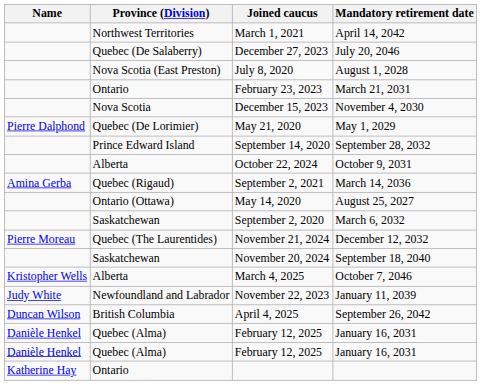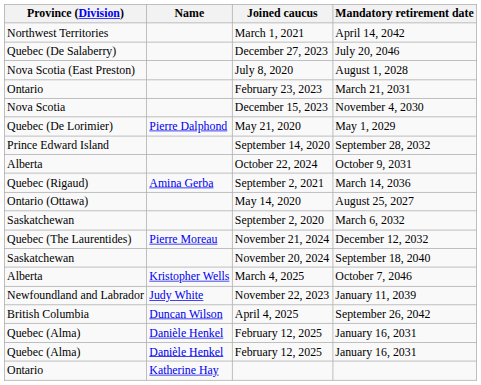 <table class="sortable wikitable">
 <tr>
+<th>Province (<a href='#'>Division</a>)</th>
 <th>Name</th>
-<th>Province (<a href='#'>Division</a>)</th>
 <th>Joined caucus</th>
 <th>Mandatory retirement date</th>
 </tr>
 <tr>
+<td>Northwest Territories</td>
 <td></td>
-<td>Northwest Territories</td>
 <td>March 1, 2021</td>
 <td>April 14, 2042</td>
 </tr>
 <tr>
+<td>Quebec (De Salaberry)</td>
 <td></td>
-<td>Quebec (De Salaberry)</td>
 <td>December 27, 2023</td>
 <td>July 20, 2046</td>
 </tr>
 <tr>
+<td>Nova Scotia (East Preston)</td>
 <td></td>
-<td>Nova Scotia (East Preston)</td>
 <td>July 8, 2020</td>
 <td>August 1, 2028</td>
 </tr>
 <tr>
+<td>Ontario</td>
 <td></td>
-<td>Ontario</td>
 <td>February 23, 2023</td>
 <td>March 21, 2031</td>
 </tr>
 <tr>
+<td>Nova Scotia</td>
 <td></td>
-<td>Nova Scotia</td>
 <td>December 15, 2023</td>
 <td>November 4, 2030</td>
 </tr>
 <tr>
+<td>Quebec (De Lorimier)</td>
 <td><a href='#'>Pierre Dalphond</a></td>
-<td>Quebec (De Lorimier)</td>
 <td>May 21, 2020</td>
 <td>May 1, 2029</td>
 </tr>
 <tr>
+<td>Prince Edward Island</td>
 <td></td>
-<td>Prince Edward Island</td>
 <td>September 14, 2020</td>
 <td>September 28, 2032</td>
 </tr>
 <tr>
+<td>Alberta</td>
 <td></td>
-<td>Alberta</td>
 <td>October 22, 2024</td>
 <td>October 9, 2031</td>
 </tr>
 <tr>
+<td>Quebec (Rigaud)</td>
 <td><a href='#'>Amina Gerba</a></td>
-<td>Quebec (Rigaud)</td>
 <td>September 2, 2021</td>
 <td>March 14, 2036</td>
 </tr>
 <tr>
+<td>Ontario (Ottawa)</td>
 <td></td>
-<td>Ontario (Ottawa)</td>
 <td>May 14, 2020</td>
 <td>August 25, 2027</td>
 </tr>
 <tr>
+<td>Saskatchewan</td>
 <td></td>
-<td>Saskatchewan</td>
 <td>September 2, 2020</td>
 <td>March 6, 2032</td>
 </tr>
 <tr>
+<td>Quebec (The Laurentides)</td>
 <td><a href='#'>Pierre Moreau</a></td>
-<td>Quebec (The Laurentides)</td>
 <td>November 21, 2024</td>
 <td>December 12, 2032</td>
 </tr>
 <tr>
+<td>Saskatchewan</td>
 <td></td>
-<td>Saskatchewan</td>
 <td>November 20, 2024</td>
 <td>September 18, 2040</td>
 </tr>
 <tr>
+<td>Alberta</td>
 <td><a href='#'>Kristopher Wells</a></td>
-<td>Alberta</td>
 <td>March 4, 2025</td>
 <td>October 7, 2046</td>
 </tr>
 <tr>
+<td>Newfoundland and Labrador</td>
 <td><a href='#'>Judy White</a></td>
-<td>Newfoundland and Labrador</td>
 <td>November 22, 2023</td>
 <td>January 11, 2039</td>
 </tr>
 <tr>
+<td>British Columbia</td>
 <td><span><a href='#'>Duncan Wilson</a></span></td>
-<td>British Columbia</td>
 <td>April 4, 2025</td>
 <td>September 26, 2042</td>
 </tr>
 <tr>
+<td>Quebec (Alma)</td>
 <td><a href='#'>Danièle Henkel</a></td>
-<td>Quebec (Alma)</td>
 <td>February 12, 2025</td>
 <td>January 16, 2031</td>
 </tr>
 <tr>
+<td>Quebec (Alma)</td>
 <td><a href='#'>Danièle Henkel</a></td>
-<td>Quebec (Alma)</td>
 <td>February 12, 2025</td>
 <td>January 16, 2031</td>
 </tr>
 <tr>
+<td>Ontario</td>
 <td><a href='#'>Katherine Hay</a></td>
-<td>Ontario</td>
 <td></td>
 <td></td>
 </tr>
 </table>
